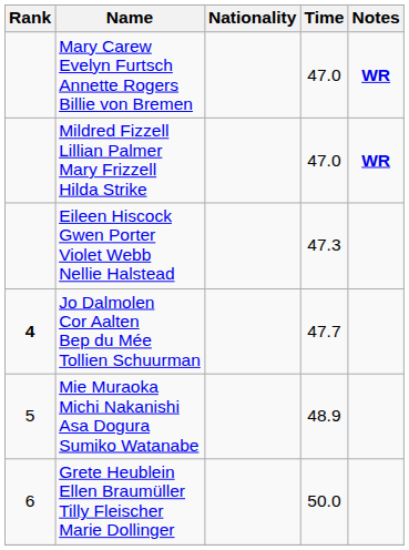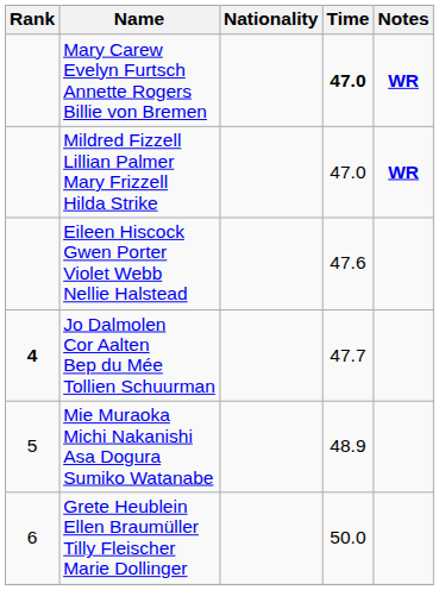 <table class="wikitable sortable" style="text-align:center">
 <tr>
 <th>Rank</th>
 <th>Name</th>
 <th>Nationality</th>
 <th>Time</th>
 <th>Notes</th>
 </tr>
 <tr>
 <td></td>
 <td align=left><a href='#'>Mary Carew</a><br><a href='#'>Evelyn Furtsch</a><br><a href='#'>Annette Rogers</a><br><a href='#'>Billie von Bremen</a></td>
 <td align=left></td>
-<td>47.0</td>
+<td><strong>47.0</strong></td>
 <td><strong><a href='#'>WR</a></strong></td>
 </tr>
 <tr>
 <td></td>
 <td align=left><a href='#'>Mildred Fizzell</a><br><a href='#'>Lillian Palmer</a><br><a href='#'>Mary Frizzell</a><br><a href='#'>Hilda Strike</a></td>
 <td align=left></td>
 <td>47.0</td>
 <td><strong><a href='#'>WR</a></strong></td>
 </tr>
 <tr>
 <td></td>
 <td align=left><a href='#'>Eileen Hiscock</a><br><a href='#'>Gwen Porter</a><br><a href='#'>Violet Webb</a><br><a href='#'>Nellie Halstead</a></td>
 <td align=left></td>
-<td>47.3</td>
+<td>47.6</td>
 <td></td>
 </tr>
 <tr>
 <td><strong>4</strong></td>
 <td align=left><a href='#'>Jo Dalmolen</a><br><a href='#'>Cor Aalten</a><br><a href='#'>Bep du Mée</a><br><a href='#'>Tollien Schuurman</a></td>
 <td align=left></td>
 <td>47.7</td>
 <td></td>
 </tr>
 <tr>
 <td>5</td>
 <td align=left><a href='#'>Mie Muraoka</a><br><a href='#'>Michi Nakanishi</a><br><a href='#'>Asa Dogura</a><br><a href='#'>Sumiko Watanabe</a></td>
 <td align=left></td>
 <td>48.9</td>
 <td></td>
 </tr>
 <tr>
 <td>6</td>
 <td align=left><a href='#'>Grete Heublein</a><br><a href='#'>Ellen Braumüller</a><br><a href='#'>Tilly Fleischer</a><br><a href='#'>Marie Dollinger</a></td>
 <td align=left></td>
 <td>50.0</td>
 <td></td>
 </tr>
 <tr>
 </tr>
 </table>
